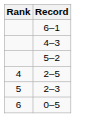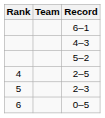 <table class=wikitable style="text-align:center">
 <tr>
 <th>Rank</th>
+<th>Team</th>
 <th>Record</th>
 </tr>
 <tr>
 <td></td>
+<td align=left></td>
 <td>6–1</td>
 </tr>
 <tr>
 <td></td>
+<td align=left></td>
 <td>4–3</td>
 </tr>
 <tr>
 <td></td>
+<td align=left></td>
 <td>5–2</td>
 </tr>
 <tr>
 <td>4</td>
+<td align=left></td>
 <td>2–5</td>
 </tr>
 <tr>
 <td>5</td>
+<td align=left></td>
 <td>2–3</td>
 </tr>
 <tr>
 <td>6</td>
+<td align=left></td>
 <td>0–5</td>
 </tr>
 </table>
